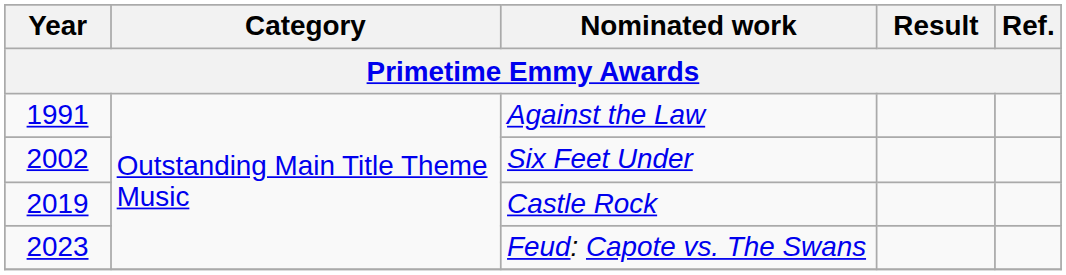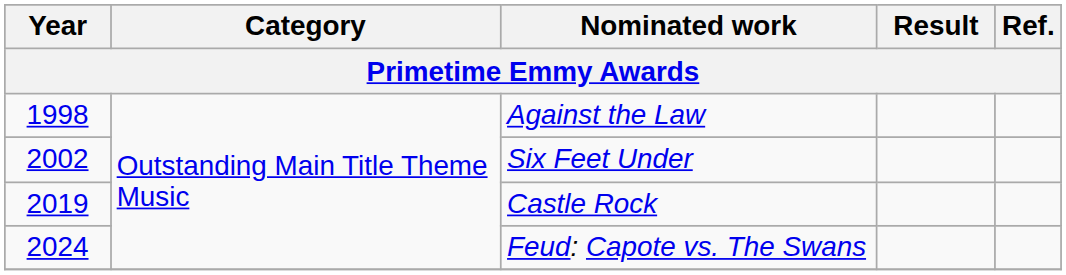 <table class=wikitable>
 <tr>
 <th scope="col" style="width:5em;">Year</th>
 <th scope="col" style="width:26em;">Category</th>
 <th scope="col" style="width:25em;">Nominated work</th>
 <th scope="col" style="width:5em;">Result</th>
 <th>Ref.</th>
 </tr>
 <tr>
 <th colspan=5><a href='#'>Primetime Emmy Awards</a></th>
 </tr>
 <tr>
-<td style="text-align:center;"><a href='#'>1991</a></td>
+<td style="text-align:center;"><a href='#'>1998</a></td>
 <td rowspan=4><a href='#'>Outstanding Main Title Theme Music</a></td>
 <td><em><a href='#'>Against the Law</a></em></td>
 <td></td>
 <td style="text-align:center;"></td>
 </tr>
 <tr>
 <td style="text-align:center;"><a href='#'>2002</a></td>
 <td><em><a href='#'>Six Feet Under</a></em></td>
 <td></td>
 <td style="text-align:center;"></td>
 </tr>
 <tr>
 <td style="text-align:center;"><a href='#'>2019</a></td>
 <td><em><a href='#'>Castle Rock</a></em></td>
 <td></td>
 <td style="text-align:center;"></td>
 </tr>
 <tr>
-<td style="text-align:center;"><a href='#'>2023</a></td>
+<td style="text-align:center;"><a href='#'>2024</a></td>
 <td><em><a href='#'>Feud</a>: <a href='#'>Capote vs. The Swans</a></em></td>
 <td></td>
 <td style="text-align:center;"></td>
 </tr>
 <tr>
 </tr>
 </table>
